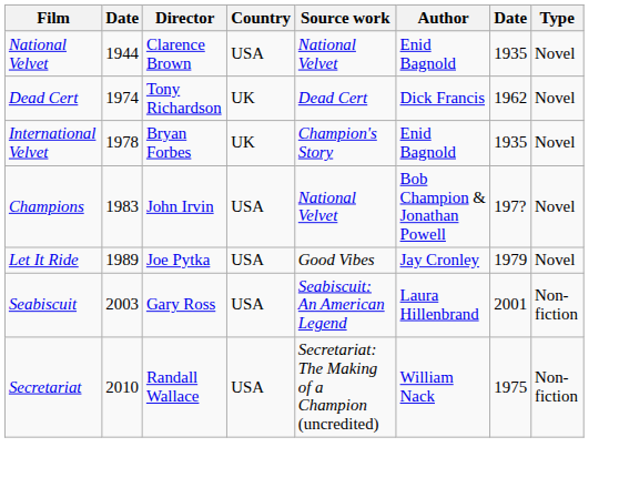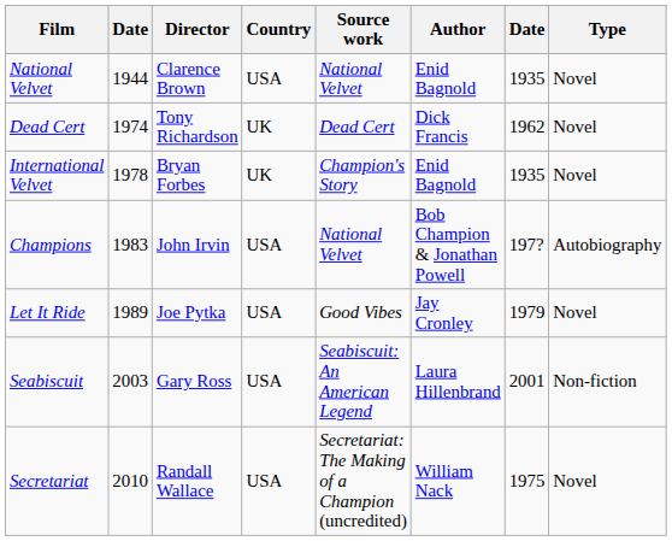 <table class="wikitable" style=width:90%>
 <tr style="background:#CCCCCC;">
 <th>Film</th>
 <th>Date</th>
 <th>Director</th>
 <th>Country</th>
 <th>Source work</th>
 <th>Author</th>
 <th>Date</th>
 <th>Type</th>
 </tr>
 <tr>
 <td><em><a href='#'>National Velvet</a></em></td>
 <td>1944</td>
 <td><a href='#'>Clarence Brown</a></td>
 <td>USA</td>
 <td><em><a href='#'>National Velvet</a></em></td>
 <td><a href='#'>Enid Bagnold</a></td>
 <td>1935</td>
 <td>Novel</td>
 </tr>
 <tr>
 <td><em><a href='#'>Dead Cert</a></em></td>
 <td>1974</td>
 <td><a href='#'>Tony Richardson</a></td>
 <td>UK</td>
 <td><em><a href='#'>Dead Cert</a></em></td>
 <td><a href='#'>Dick Francis</a></td>
 <td>1962</td>
 <td>Novel</td>
 </tr>
 <tr>
 <td><em><a href='#'>International Velvet</a></em></td>
 <td>1978</td>
 <td><a href='#'>Bryan Forbes</a></td>
 <td>UK</td>
 <td><em><a href='#'>Champion's Story</a></em></td>
 <td><a href='#'>Enid Bagnold</a></td>
 <td>1935</td>
 <td>Novel</td>
 </tr>
 <tr>
 <td><em><a href='#'>Champions</a></em></td>
 <td>1983</td>
 <td><a href='#'>John Irvin</a></td>
 <td>USA</td>
 <td><em><a href='#'>National Velvet</a></em></td>
 <td><a href='#'>Bob Champion</a> & <a href='#'>Jonathan Powell</a></td>
 <td>197?</td>
-<td>Novel</td>
+<td>Autobiography</td>
 </tr>
 <tr>
 <td><em><a href='#'>Let It Ride</a></em></td>
 <td>1989</td>
 <td><a href='#'>Joe Pytka</a></td>
 <td>USA</td>
 <td><em>Good Vibes</em></td>
 <td><a href='#'>Jay Cronley</a></td>
 <td>1979</td>
 <td>Novel</td>
 </tr>
 <tr>
 <td><em><a href='#'>Seabiscuit</a></em></td>
 <td>2003</td>
 <td><a href='#'>Gary Ross</a></td>
 <td>USA</td>
 <td><em><a href='#'>Seabiscuit: An American Legend</a></em></td>
 <td><a href='#'>Laura Hillenbrand</a></td>
 <td>2001</td>
 <td>Non-fiction</td>
 </tr>
 <tr>
 <td><em><a href='#'>Secretariat</a></em></td>
 <td>2010</td>
 <td><a href='#'>Randall Wallace</a></td>
 <td>USA</td>
 <td><em>Secretariat: The Making of a Champion</em> (uncredited)</td>
 <td><a href='#'>William Nack</a></td>
 <td>1975</td>
-<td>Non-fiction</td>
+<td>Novel</td>
 </tr>
 </table>
